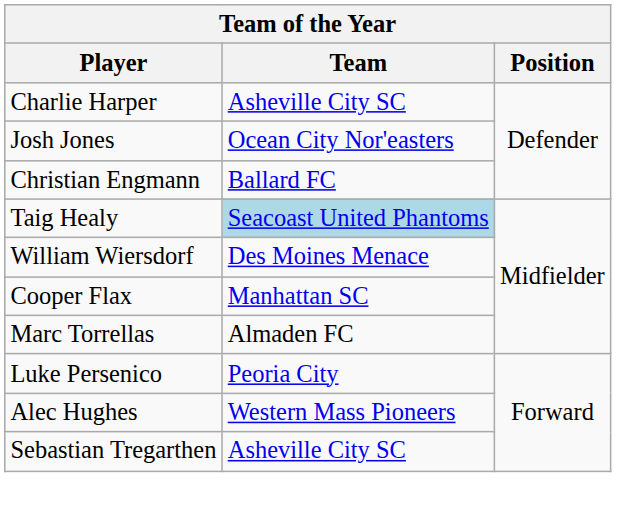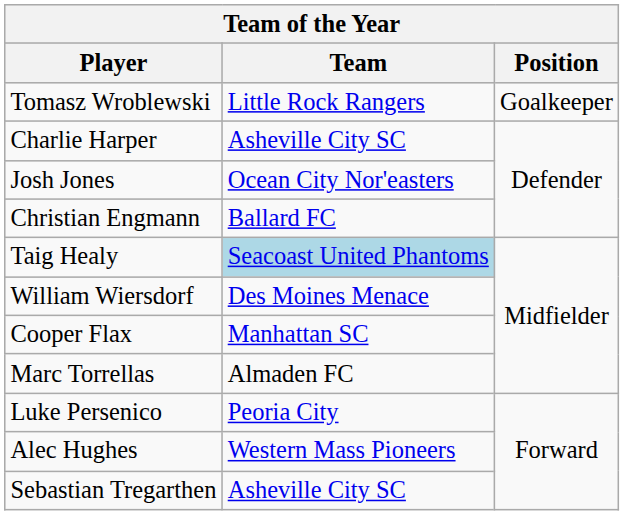 <table class="wikitable">
 <tr>
 <th colspan=3>Team of the Year</th>
 </tr>
 <tr>
 <th>Player</th>
 <th>Team</th>
 <th>Position</th>
+</tr>
+<tr>
+<td> Tomasz Wroblewski</td>
+<td><a href='#'>Little Rock Rangers</a></td>
+<td>Goalkeeper</td>
 </tr>
 <tr>
 <td> Charlie Harper</td>
 <td><a href='#'>Asheville City SC</a></td>
 <td rowspan=3 align=center>Defender</td>
 </tr>
 <tr>
 <td> Josh Jones</td>
 <td><a href='#'>Ocean City Nor'easters</a></td>
 </tr>
 <tr>
 <td> Christian Engmann</td>
 <td><a href='#'>Ballard FC</a></td>
 </tr>
 <tr>
 <td> Taig Healy</td>
 <td style="background: lightblue;"><a href='#'>Seacoast United Phantoms</a></td>
 <td rowspan=4 align=center>Midfielder</td>
 </tr>
 <tr>
 <td> William Wiersdorf</td>
 <td><a href='#'>Des Moines Menace</a></td>
 </tr>
 <tr>
 <td> Cooper Flax</td>
 <td><a href='#'>Manhattan SC</a></td>
 </tr>
 <tr>
 <td> Marc Torrellas</td>
 <td>Almaden FC</td>
 </tr>
 <tr>
 <td> Luke Persenico</td>
 <td><a href='#'>Peoria City</a></td>
 <td rowspan=3 align=center>Forward</td>
 </tr>
 <tr>
 <td> Alec Hughes</td>
 <td><a href='#'>Western Mass Pioneers</a></td>
 </tr>
 <tr>
 <td> Sebastian Tregarthen</td>
 <td><a href='#'>Asheville City SC</a></td>
 </tr>
 </table>
